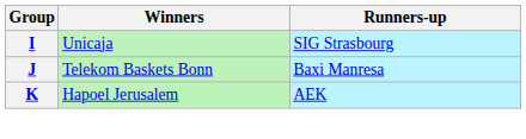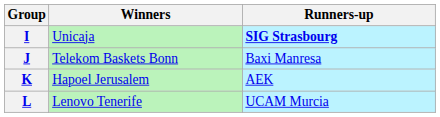 <table class="wikitable">
 <tr>
 <th>Group</th>
 <th width=220>Winners</th>
 <th width=220>Runners-up</th>
 </tr>
 <tr>
 <th><a href='#'>I</a></th>
 <td bgcolor=#BBF3BB> <a href='#'>Unicaja</a></td>
-<td bgcolor=#BBF3FF> <a href='#'>SIG Strasbourg</a></td>
+<td bgcolor=#BBF3FF><strong> <a href='#'>SIG Strasbourg</a></strong></td>
 </tr>
 <tr>
 <th><a href='#'>J</a></th>
 <td bgcolor=#BBF3BB> <a href='#'>Telekom Baskets Bonn</a></td>
 <td bgcolor=#BBF3FF> <a href='#'>Baxi Manresa</a></td>
 </tr>
 <tr>
 <th><a href='#'>K</a></th>
 <td bgcolor=#BBF3BB> <a href='#'>Hapoel Jerusalem</a></td>
 <td bgcolor=#BBF3FF> <a href='#'>AEK</a></td>
 </tr>
+<tr>
+<th><a href='#'>L</a></th>
+<td bgcolor=#BBF3BB> <a href='#'>Lenovo Tenerife</a></td>
+<td bgcolor=#BBF3FF> <a href='#'>UCAM Murcia</a></td>
+</tr>
 </table>
